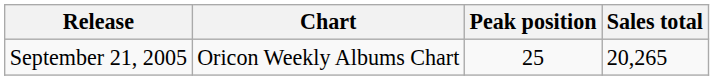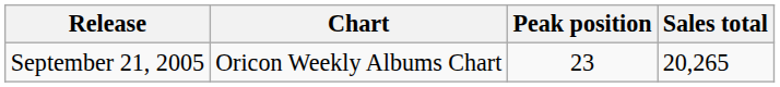 <table class="wikitable">
 <tr>
 <th>Release</th>
 <th>Chart</th>
 <th>Peak position</th>
 <th>Sales total</th>
 </tr>
 <tr>
 <td>September 21, 2005</td>
 <td>Oricon Weekly Albums Chart</td>
-<td align="center">25</td>
+<td align="center">23</td>
 <td>20,265</td>
 </tr>
 </table>
